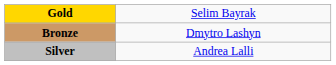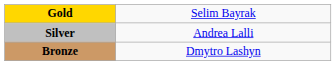 <table class="wikitable" style="text-align:center; " width="35%">
 <tr>
 <td bgcolor="gold"><strong>Gold</strong></td>
 <td><a href='#'>Selim Bayrak</a><br>  <small><em></em></small></td>
 </tr>
 <tr>
+<td bgcolor="silver"><strong>Silver</strong></td>
+<td><a href='#'>Andrea Lalli</a><br>  <small><em></em></small></td>
+</tr>
+<tr>
 <td bgcolor="CC9966"><strong>Bronze</strong></td>
 <td><a href='#'>Dmytro Lashyn</a><br>  <small><em></em></small></td>
 </tr>
-<tr>
-<td bgcolor="silver"><strong>Silver</strong></td>
-<td><a href='#'>Andrea Lalli</a><br>  <small><em></em></small></td>
-</tr>
 </table>
